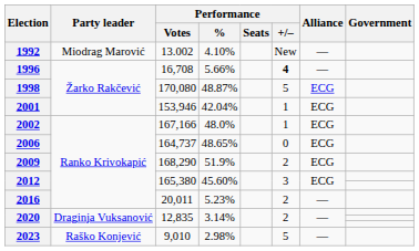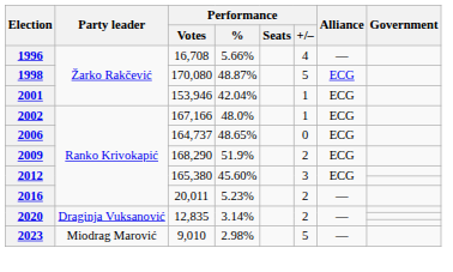 <table class=wikitable style="text-align:center">
 <tr>
 <th rowspan="2"><strong>Election</strong></th>
 <th rowspan="2">Party leader</th>
 <th colspan="4" scope="col">Performance</th>
 <th rowspan="2">Alliance</th>
 <th rowspan="2">Government</th>
 </tr>
 <tr>
 <th>Votes</th>
 <th>%</th>
 <th>Seats</th>
 <th>+/–</th>
 </tr>
 <tr>
-<th><a href='#'>1992</a></th>
-<td>Miodrag Marović</td>
-<td>13.002</td>
-<td>4.10%</td>
-<td></td>
-<td>New</td>
-<td>—</td>
-<td></td>
-</tr>
-<tr>
 <th><a href='#'>1996</a></th>
 <td rowspan=3><a href='#'>Žarko Rakčević</a></td>
 <td>16,708</td>
 <td>5.66%</td>
 <td></td>
-<td><strong> 4</strong></td>
+<td> 4</td>
 <td>—</td>
 <td></td>
 </tr>
 <tr>
 <th><a href='#'>1998</a></th>
 <td>170,080</td>
 <td>48.87%</td>
 <td></td>
 <td> 5</td>
 <td><a href='#'>ECG</a></td>
 <td></td>
 </tr>
 <tr>
 <th><a href='#'>2001</a></th>
 <td>153,946</td>
 <td>42.04%</td>
 <td></td>
 <td> 1</td>
 <td>ECG</td>
 <td></td>
 </tr>
 <tr>
 <th><a href='#'>2002</a></th>
 <td rowspan=6><a href='#'>Ranko Krivokapić</a></td>
 <td>167,166</td>
 <td>48.0%</td>
 <td></td>
 <td> 1</td>
 <td>ECG</td>
 <td></td>
 </tr>
 <tr>
 <th><a href='#'>2006</a></th>
 <td>164,737</td>
 <td>48.65%</td>
 <td></td>
 <td>0</td>
 <td>ECG</td>
 <td></td>
 </tr>
 <tr>
 <th><a href='#'>2009</a></th>
 <td>168,290</td>
 <td>51.9%</td>
 <td></td>
 <td> 2</td>
 <td>ECG</td>
 <td></td>
 </tr>
 <tr>
 <th rowspan=2><a href='#'>2012</a></th>
 <td rowspan=2>165,380</td>
 <td rowspan=2>45.60%</td>
 <td rowspan=2></td>
 <td rowspan=2> 3</td>
 <td rowspan=2>ECG</td>
 <td> </td>
 </tr>
 <tr>
 <td> </td>
 </tr>
 <tr>
 <th><a href='#'>2016</a></th>
 <td>20,011</td>
 <td>5.23%</td>
 <td></td>
 <td> 2</td>
 <td>—</td>
 <td></td>
 </tr>
 <tr>
 <th rowspan="3"><a href='#'>2020</a></th>
 <td rowspan="3"><a href='#'>Draginja Vuksanović</a></td>
 <td rowspan="3">12,835</td>
 <td rowspan="3">3.14%</td>
 <td rowspan="3"></td>
 <td rowspan="3"> 2</td>
 <td rowspan="3">—</td>
 <td> </td>
 </tr>
 <tr>
 <td> </td>
 </tr>
 <tr>
 <td> </td>
 </tr>
 <tr>
 <th><a href='#'>2023</a></th>
-<td><a href='#'>Raško Konjević</a></td>
+<td>Miodrag Marović</td>
 <td>9,010</td>
 <td>2.98%</td>
 <td></td>
 <td> 5</td>
 <td>—</td>
 <td></td>
 </tr>
 </table>
